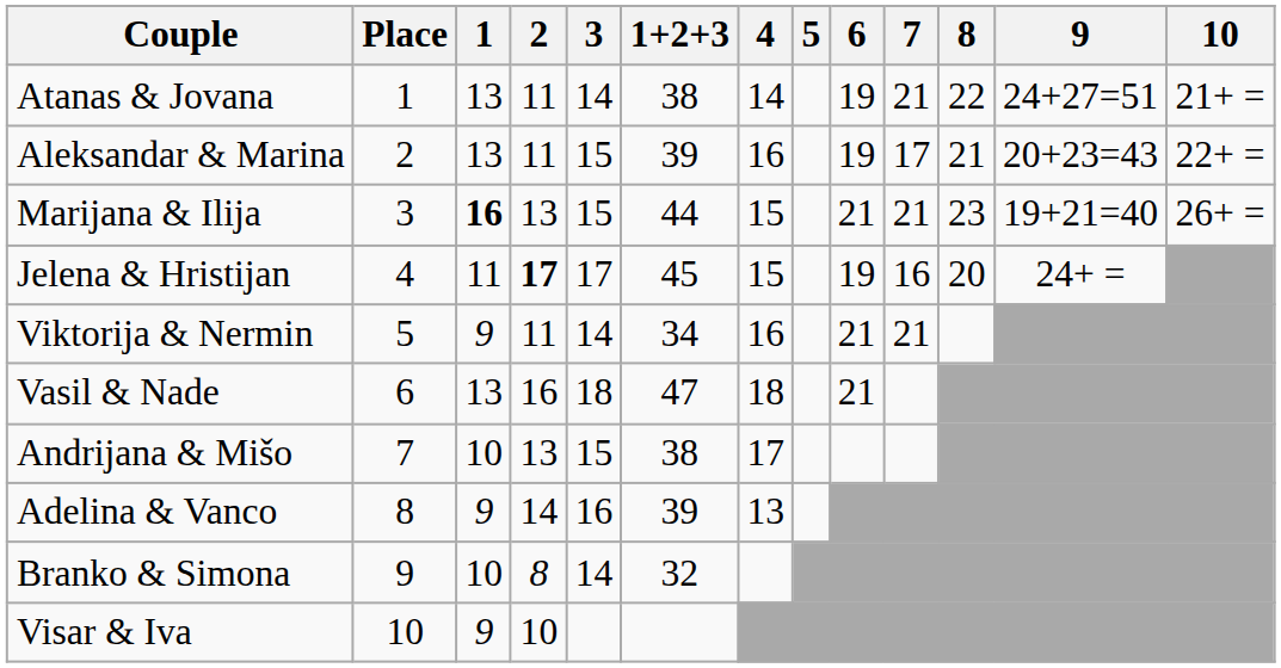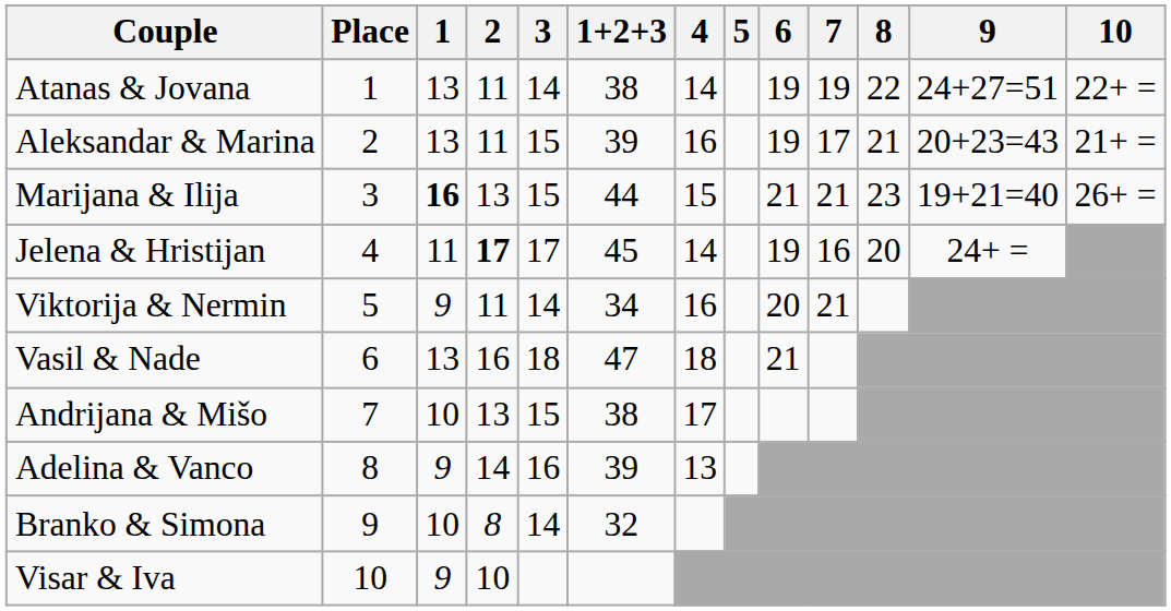 <table class="wikitable sortable" style="text-align:center;margin:auto;">
 <tr>
 <th>Couple</th>
 <th>Place</th>
 <th>1</th>
 <th>2</th>
 <th>3</th>
 <th>1+2+3</th>
 <th>4</th>
 <th>5</th>
 <th>6</th>
 <th>7</th>
 <th>8</th>
 <th>9</th>
 <th>10</th>
 </tr>
 <tr>
 <td style="text-align:left;">Atanas & Jovana</td>
 <td>1</td>
 <td>13</td>
 <td>11</td>
 <td>14</td>
 <td>38</td>
 <td>14</td>
 <td></td>
 <td>19</td>
-<td>21</td>
+<td>19</td>
 <td>22</td>
 <td>24+27=51</td>
-<td>21+  =</td>
+<td>22+  =</td>
 </tr>
 <tr>
 <td style="text-align:left;">Aleksandar & Marina</td>
 <td>2</td>
 <td>13</td>
 <td>11</td>
 <td>15</td>
 <td>39</td>
 <td>16</td>
 <td></td>
 <td>19</td>
 <td>17</td>
 <td>21</td>
 <td>20+23=43</td>
-<td>22+  =</td>
+<td>21+  =</td>
 </tr>
 <tr>
 <td style="text-align:left;">Marijana & Ilija</td>
 <td>3</td>
 <td><span><strong>16</strong></span></td>
 <td>13</td>
 <td>15</td>
 <td>44</td>
 <td>15</td>
 <td></td>
 <td>21</td>
 <td>21</td>
 <td>23</td>
 <td>19+21=40</td>
 <td>26+  =</td>
 </tr>
 <tr>
 <td style="text-align:left;">Jelena & Hristijan</td>
 <td>4</td>
 <td>11</td>
 <td><span><strong>17</strong></span></td>
 <td>17</td>
 <td>45</td>
-<td>15</td>
+<td>14</td>
 <td></td>
 <td>19</td>
 <td>16</td>
 <td>20</td>
 <td>24+  =</td>
 <td bgcolor="darkgray" colspan="1"></td>
 </tr>
 <tr>
 <td style="text-align:left;">Viktorija & Nermin</td>
 <td>5</td>
 <td><span><em>9</em></span></td>
 <td>11</td>
 <td>14</td>
 <td>34</td>
 <td>16</td>
 <td></td>
-<td>21</td>
+<td>20</td>
 <td>21</td>
 <td></td>
 <td bgcolor="darkgray" colspan="2"></td>
 </tr>
 <tr>
 <td style="text-align:left;">Vasil & Nade</td>
 <td>6</td>
 <td>13</td>
 <td>16</td>
 <td>18</td>
 <td>47</td>
 <td>18</td>
 <td></td>
 <td>21</td>
 <td></td>
 <td bgcolor="darkgray" colspan="3"></td>
 </tr>
 <tr>
 <td style="text-align:left;">Andrijana & Mišo</td>
 <td>7</td>
 <td>10</td>
 <td>13</td>
 <td>15</td>
 <td>38</td>
 <td>17</td>
 <td></td>
 <td></td>
 <td></td>
 <td bgcolor="darkgray" colspan="3"></td>
 </tr>
 <tr>
 <td style="text-align:left;">Adelina & Vanco</td>
 <td>8</td>
 <td><span><em>9</em></span></td>
 <td>14</td>
 <td>16</td>
 <td>39</td>
 <td>13</td>
 <td></td>
 <td bgcolor="darkgray" colspan="5"></td>
 </tr>
 <tr>
 <td style="text-align:left;">Branko & Simona</td>
 <td>9</td>
 <td>10</td>
 <td><span><em>8</em></span></td>
 <td>14</td>
 <td>32</td>
 <td></td>
 <td bgcolor="darkgray" colspan="6"></td>
 </tr>
 <tr>
 <td style="text-align:left;">Visar & Iva</td>
 <td>10</td>
 <td><span><em>9</em></span></td>
 <td>10</td>
 <td></td>
 <td></td>
 <td bgcolor="darkgray" colspan="7"></td>
 </tr>
 </table>
